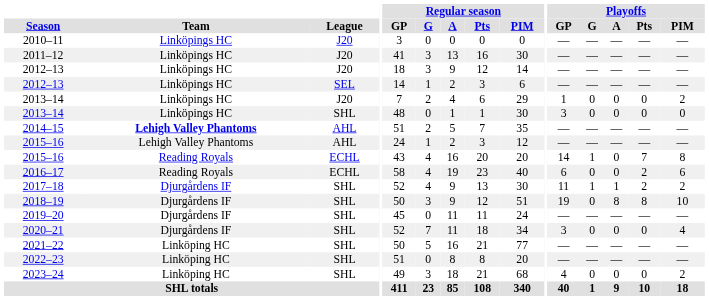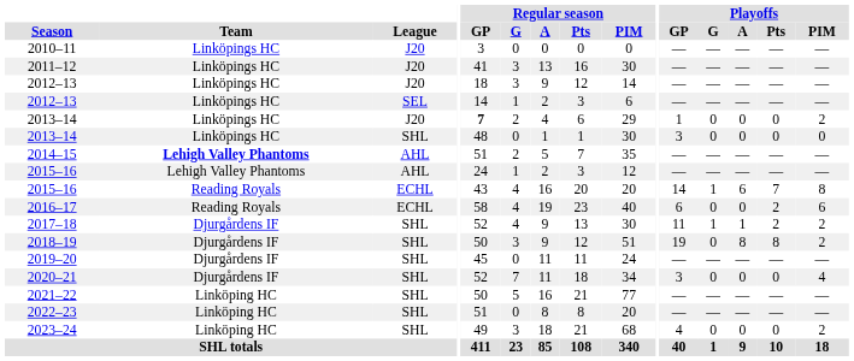 <table border="0" cellpadding="1" cellspacing="0" style="text-align:center; width:60em">
 <tr bgcolor="#e0e0e0">
 <th colspan="3" bgcolor="#ffffff"></th>
 <th rowspan="100" bgcolor="#ffffff"></th>
 <th colspan="5"><a href='#'>Regular season</a></th>
 <th rowspan="100" bgcolor="#ffffff"></th>
 <th colspan="5"><a href='#'>Playoffs</a></th>
 </tr>
 <tr bgcolor="#e0e0e0">
 <th><a href='#'>Season</a></th>
 <th>Team</th>
 <th>League</th>
 <th>GP</th>
 <th><a href='#'>G</a></th>
 <th><a href='#'>A</a></th>
 <th><a href='#'>Pts</a></th>
 <th><a href='#'>PIM</a></th>
 <th>GP</th>
 <th>G</th>
 <th>A</th>
 <th>Pts</th>
 <th>PIM</th>
 </tr>
 <tr>
 <td>2010–11</td>
 <td><a href='#'>Linköpings HC</a></td>
 <td><a href='#'>J20</a></td>
 <td>3</td>
 <td>0</td>
 <td>0</td>
 <td>0</td>
 <td>0</td>
 <td>—</td>
 <td>—</td>
 <td>—</td>
 <td>—</td>
 <td>—</td>
 </tr>
 <tr bgcolor="#f0f0f0">
 <td>2011–12</td>
 <td>Linköpings HC</td>
 <td>J20</td>
 <td>41</td>
 <td>3</td>
 <td>13</td>
 <td>16</td>
 <td>30</td>
 <td>—</td>
 <td>—</td>
 <td>—</td>
 <td>—</td>
 <td>—</td>
 </tr>
 <tr>
 <td>2012–13</td>
 <td>Linköpings HC</td>
 <td>J20</td>
 <td>18</td>
 <td>3</td>
 <td>9</td>
 <td>12</td>
 <td>14</td>
 <td>—</td>
 <td>—</td>
 <td>—</td>
 <td>—</td>
 <td>—</td>
 </tr>
 <tr bgcolor="#f0f0f0">
 <td><a href='#'>2012–13</a></td>
 <td>Linköpings HC</td>
 <td><a href='#'>SEL</a></td>
 <td>14</td>
 <td>1</td>
 <td>2</td>
 <td>3</td>
 <td>6</td>
 <td>—</td>
 <td>—</td>
 <td>—</td>
 <td>—</td>
 <td>—</td>
 </tr>
 <tr>
 <td>2013–14</td>
 <td>Linköpings HC</td>
 <td>J20</td>
-<td>7</td>
+<td><strong>7</strong></td>
 <td>2</td>
 <td>4</td>
 <td>6</td>
 <td>29</td>
 <td>1</td>
 <td>0</td>
 <td>0</td>
 <td>0</td>
 <td>2</td>
 </tr>
 <tr bgcolor="#f0f0f0">
 <td><a href='#'>2013–14</a></td>
 <td>Linköpings HC</td>
 <td>SHL</td>
 <td>48</td>
 <td>0</td>
 <td>1</td>
 <td>1</td>
 <td>30</td>
 <td>3</td>
 <td>0</td>
 <td>0</td>
 <td>0</td>
 <td>0</td>
 </tr>
 <tr>
 <td><a href='#'>2014–15</a></td>
 <td><strong><a href='#'>Lehigh Valley Phantoms</a></strong></td>
 <td><a href='#'>AHL</a></td>
 <td>51</td>
 <td>2</td>
 <td>5</td>
 <td>7</td>
 <td>35</td>
 <td>—</td>
 <td>—</td>
 <td>—</td>
 <td>—</td>
 <td>—</td>
 </tr>
 <tr bgcolor="#f0f0f0">
 <td><a href='#'>2015–16</a></td>
 <td>Lehigh Valley Phantoms</td>
 <td>AHL</td>
 <td>24</td>
 <td>1</td>
 <td>2</td>
 <td>3</td>
 <td>12</td>
 <td>—</td>
 <td>—</td>
 <td>—</td>
 <td>—</td>
 <td>—</td>
 </tr>
 <tr>
 <td><a href='#'>2015–16</a></td>
 <td><a href='#'>Reading Royals</a></td>
 <td><a href='#'>ECHL</a></td>
 <td>43</td>
 <td>4</td>
 <td>16</td>
 <td>20</td>
 <td>20</td>
 <td>14</td>
 <td>1</td>
-<td>0</td>
+<td>6</td>
 <td>7</td>
 <td>8</td>
 </tr>
 <tr bgcolor="#f0f0f0">
 <td><a href='#'>2016–17</a></td>
 <td>Reading Royals</td>
 <td>ECHL</td>
 <td>58</td>
 <td>4</td>
 <td>19</td>
 <td>23</td>
 <td>40</td>
 <td>6</td>
 <td>0</td>
 <td>0</td>
 <td>2</td>
 <td>6</td>
 </tr>
 <tr>
 <td><a href='#'>2017–18</a></td>
 <td><a href='#'>Djurgårdens IF</a></td>
 <td>SHL</td>
 <td>52</td>
 <td>4</td>
 <td>9</td>
 <td>13</td>
 <td>30</td>
 <td>11</td>
 <td>1</td>
 <td>1</td>
 <td>2</td>
 <td>2</td>
 </tr>
 <tr bgcolor="#f0f0f0">
 <td><a href='#'>2018–19</a></td>
 <td>Djurgårdens IF</td>
 <td>SHL</td>
 <td>50</td>
 <td>3</td>
 <td>9</td>
 <td>12</td>
 <td>51</td>
 <td>19</td>
 <td>0</td>
 <td>8</td>
 <td>8</td>
-<td>10</td>
+<td>2</td>
 </tr>
 <tr>
 <td><a href='#'>2019–20</a></td>
 <td>Djurgårdens IF</td>
 <td>SHL</td>
 <td>45</td>
 <td>0</td>
 <td>11</td>
 <td>11</td>
 <td>24</td>
 <td>—</td>
 <td>—</td>
 <td>—</td>
 <td>—</td>
 <td>—</td>
 </tr>
 <tr bgcolor="#f0f0f0">
 <td><a href='#'>2020–21</a></td>
 <td>Djurgårdens IF</td>
 <td>SHL</td>
 <td>52</td>
 <td>7</td>
 <td>11</td>
 <td>18</td>
 <td>34</td>
 <td>3</td>
 <td>0</td>
 <td>0</td>
 <td>0</td>
 <td>4</td>
 </tr>
 <tr>
 <td><a href='#'>2021–22</a></td>
 <td>Linköping HC</td>
 <td>SHL</td>
 <td>50</td>
 <td>5</td>
 <td>16</td>
 <td>21</td>
 <td>77</td>
 <td>—</td>
 <td>—</td>
 <td>—</td>
 <td>—</td>
 <td>—</td>
 </tr>
 <tr bgcolor="#f0f0f0">
 <td><a href='#'>2022–23</a></td>
 <td>Linköping HC</td>
 <td>SHL</td>
 <td>51</td>
 <td>0</td>
 <td>8</td>
 <td>8</td>
 <td>20</td>
 <td>—</td>
 <td>—</td>
 <td>—</td>
 <td>—</td>
 <td>—</td>
 </tr>
 <tr>
 <td><a href='#'>2023–24</a></td>
 <td>Linköping HC</td>
 <td>SHL</td>
 <td>49</td>
 <td>3</td>
 <td>18</td>
 <td>21</td>
 <td>68</td>
 <td>4</td>
 <td>0</td>
 <td>0</td>
 <td>0</td>
 <td>2</td>
 </tr>
 <tr bgcolor="#e0e0e0">
 <th colspan="3">SHL totals</th>
 <th>411</th>
 <th>23</th>
 <th>85</th>
 <th>108</th>
 <th>340</th>
 <th>40</th>
 <th>1</th>
 <th>9</th>
 <th>10</th>
 <th>18</th>
 </tr>
 </table>
